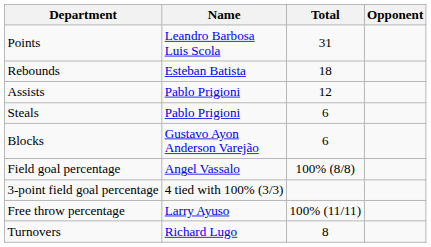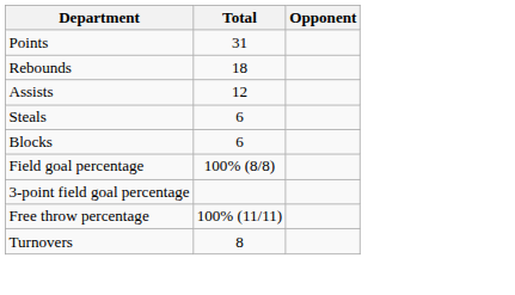 <table class=wikitable>
 <tr>
 <th>Department</th>
-<th>Name</th>
 <th>Total</th>
 <th>Opponent</th>
 </tr>
 <tr>
 <td>Points</td>
-<td> <a href='#'>Leandro Barbosa</a><br> <a href='#'>Luis Scola</a></td>
 <td align=center>31</td>
 <td><br></td>
 </tr>
 <tr>
 <td>Rebounds</td>
-<td> <a href='#'>Esteban Batista</a></td>
 <td align=center>18</td>
 <td></td>
 </tr>
 <tr>
 <td>Assists</td>
-<td> <a href='#'>Pablo Prigioni</a></td>
 <td align=center>12</td>
 <td></td>
 </tr>
 <tr>
 <td>Steals</td>
-<td> <a href='#'>Pablo Prigioni</a></td>
 <td align=center>6</td>
 <td></td>
 </tr>
 <tr>
 <td>Blocks</td>
-<td> <a href='#'>Gustavo Ayon</a><br> <a href='#'>Anderson Varejão</a></td>
 <td align=center>6</td>
 <td><br></td>
 </tr>
 <tr>
 <td>Field goal percentage</td>
-<td> <a href='#'>Angel Vassalo</a></td>
 <td align=center>100% (8/8)</td>
 <td></td>
 </tr>
 <tr>
 <td>3-point field goal percentage</td>
-<td>4 tied with 100% (3/3)</td>
 <td></td>
 <td></td>
 </tr>
 <tr>
 <td>Free throw percentage</td>
-<td> <a href='#'>Larry Ayuso</a></td>
 <td align=center>100% (11/11)</td>
 <td></td>
 </tr>
 <tr>
 <td>Turnovers</td>
-<td> <a href='#'>Richard Lugo</a></td>
 <td align=center>8</td>
 <td></td>
 </tr>
 </table>
